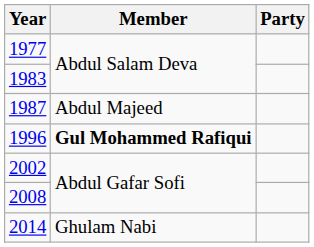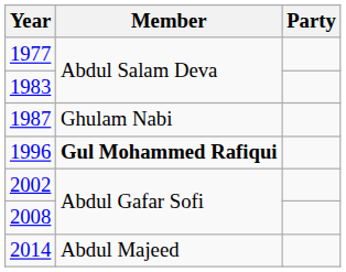 <table class="wikitable sortable">
 <tr>
 <th>Year</th>
 <th>Member</th>
 <th colspan=2>Party</th>
 </tr>
 <tr>
 <td><a href='#'>1977</a></td>
 <td rowspan=2>Abdul Salam Deva</td>
 <td></td>
 </tr>
 <tr>
 <td><a href='#'>1983</a></td>
 </tr>
 <tr>
 <td><a href='#'>1987</a></td>
-<td>Abdul Majeed</td>
+<td>Ghulam Nabi</td>
 <td></td>
 </tr>
 <tr>
 <td><a href='#'>1996</a></td>
 <td><strong>Gul Mohammed Rafiqui</strong></td>
 <td></td>
 </tr>
 <tr>
 <td><a href='#'>2002</a></td>
 <td rowspan=2>Abdul Gafar Sofi</td>
 <td></td>
 </tr>
 <tr>
 <td><a href='#'>2008</a></td>
 </tr>
 <tr>
 <td><a href='#'>2014</a></td>
-<td>Ghulam Nabi</td>
+<td>Abdul Majeed</td>
 <td></td>
 </tr>
 </table>
